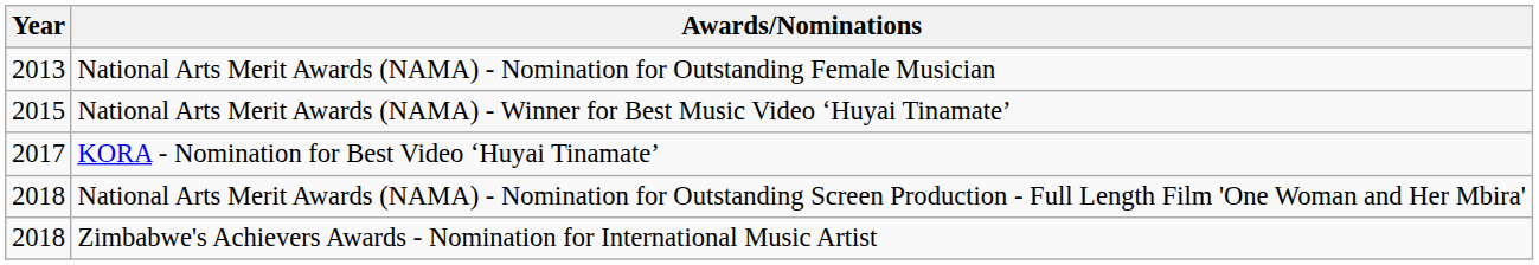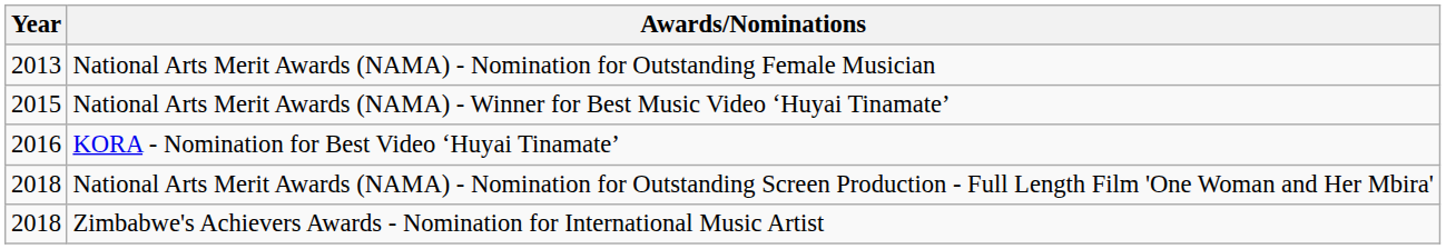 <table class="wikitable">
 <tr>
 <th>Year</th>
 <th>Awards/Nominations</th>
 </tr>
 <tr>
 <td>2013</td>
 <td>National Arts Merit Awards (NAMA) - Nomination for Outstanding Female Musician </td>
 </tr>
 <tr>
 <td>2015</td>
 <td>National Arts Merit Awards (NAMA) - Winner for Best Music Video ‘Huyai Tinamate’</td>
 </tr>
 <tr>
-<td>2017</td>
+<td>2016</td>
 <td><a href='#'>KORA</a> -  Nomination for Best Video ‘Huyai Tinamate’ </td>
 </tr>
 <tr>
 <td>2018</td>
 <td>National Arts Merit Awards (NAMA) - Nomination for Outstanding Screen Production - Full Length Film 'One Woman and Her Mbira' </td>
 </tr>
 <tr>
 <td>2018</td>
 <td>Zimbabwe's Achievers Awards - Nomination for International Music Artist</td>
 </tr>
 </table>
